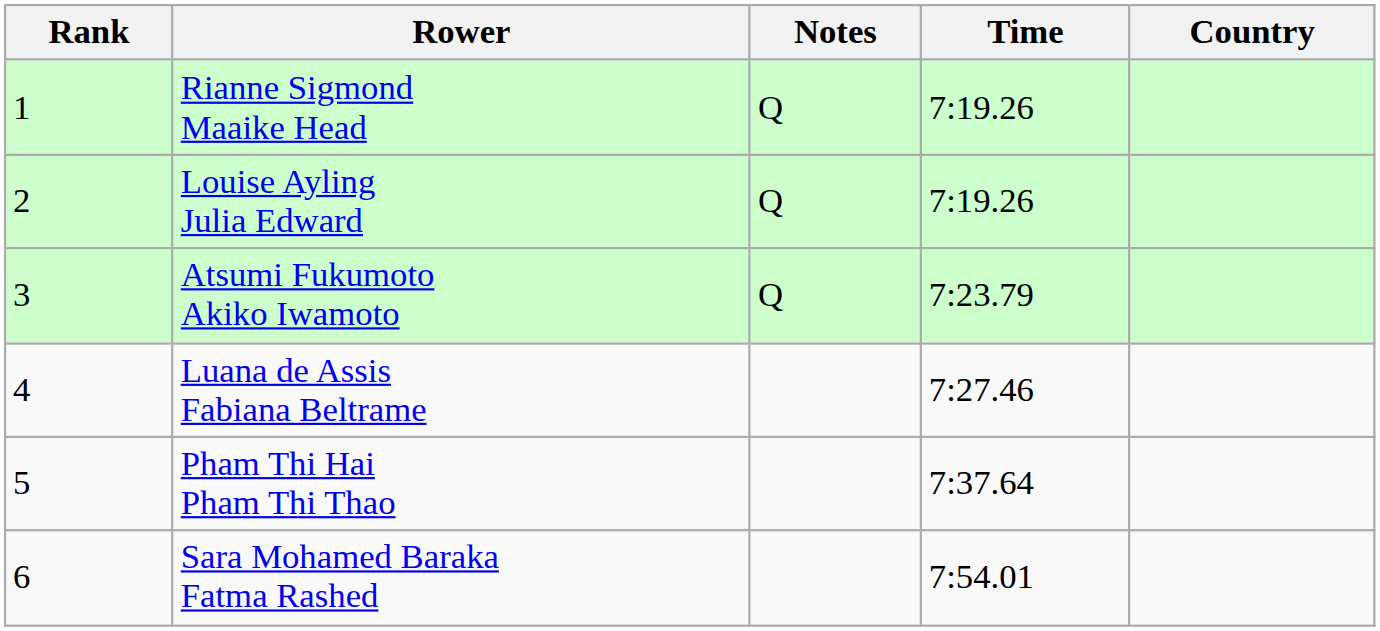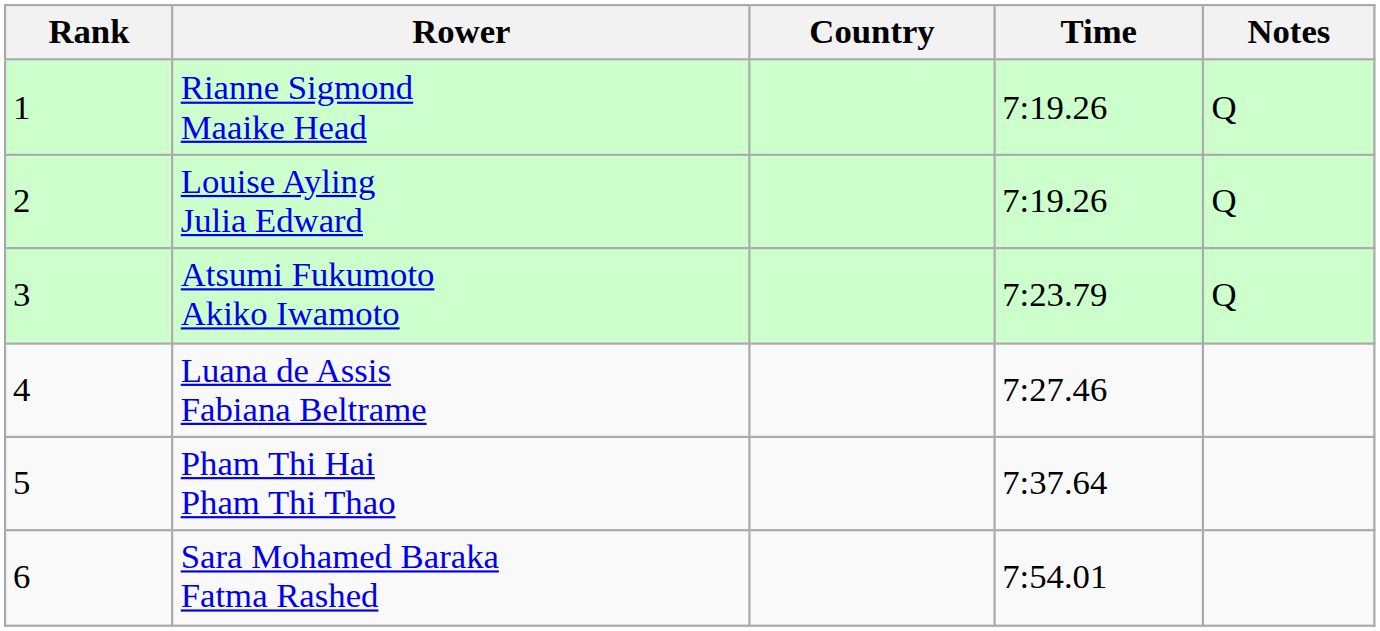 <table class="wikitable sortable" width=50%>
 <tr>
 <th>Rank</th>
 <th>Rower</th>
+<th>Country</th>
+<th>Time</th>
 <th>Notes</th>
-<th>Time</th>
-<th>Country</th>
 </tr>
 <tr bgcolor=ccffcc>
 <td>1</td>
 <td><a href='#'>Rianne Sigmond</a><br><a href='#'>Maaike Head</a></td>
+<td></td>
+<td>7:19.26</td>
 <td>Q</td>
-<td>7:19.26</td>
-<td></td>
 </tr>
 <tr bgcolor=ccffcc>
 <td>2</td>
 <td><a href='#'>Louise Ayling</a><br><a href='#'>Julia Edward</a></td>
+<td></td>
+<td>7:19.26</td>
 <td>Q</td>
-<td>7:19.26</td>
-<td></td>
 </tr>
 <tr bgcolor=ccffcc>
 <td>3</td>
 <td><a href='#'>Atsumi Fukumoto</a><br><a href='#'>Akiko Iwamoto</a></td>
+<td></td>
+<td>7:23.79</td>
 <td>Q</td>
-<td>7:23.79</td>
-<td></td>
 </tr>
 <tr>
 <td>4</td>
 <td><a href='#'>Luana de Assis</a><br><a href='#'>Fabiana Beltrame</a></td>
 <td></td>
 <td>7:27.46</td>
 <td></td>
 </tr>
 <tr>
 <td>5</td>
 <td><a href='#'>Pham Thi Hai</a><br><a href='#'>Pham Thi Thao</a></td>
 <td></td>
 <td>7:37.64</td>
 <td></td>
 </tr>
 <tr>
 <td>6</td>
 <td><a href='#'>Sara Mohamed Baraka</a><br><a href='#'>Fatma Rashed</a></td>
 <td></td>
 <td>7:54.01</td>
 <td></td>
 </tr>
 </table>
